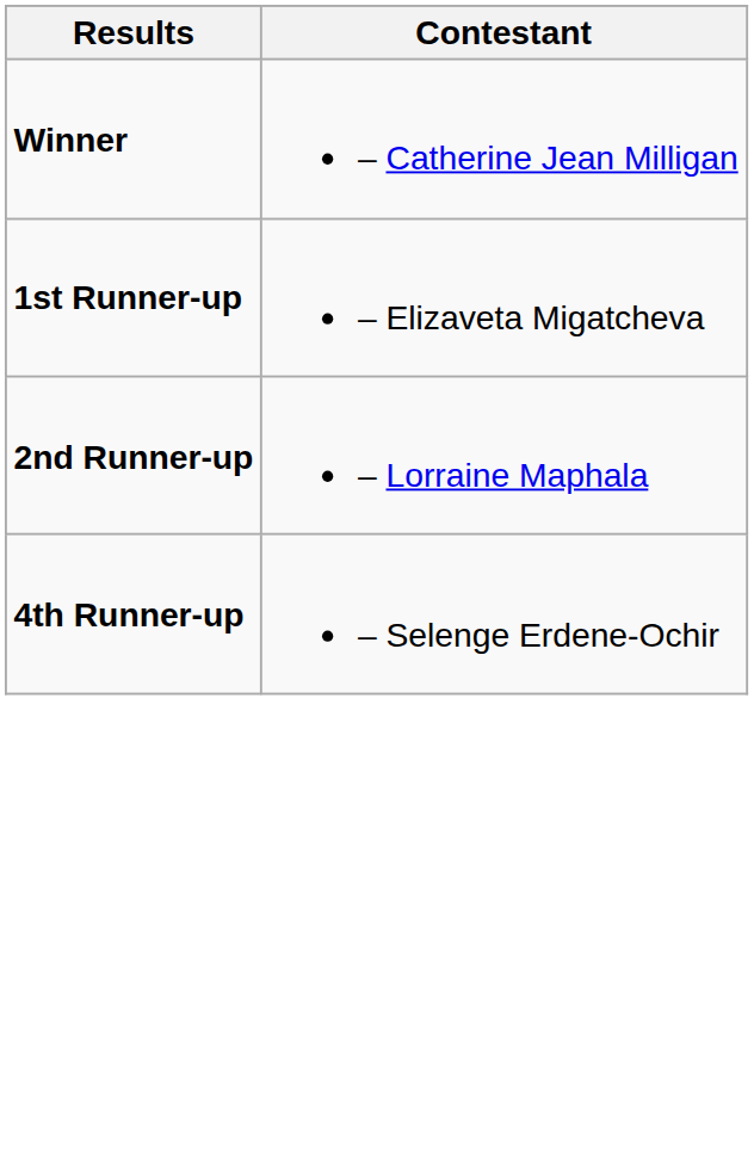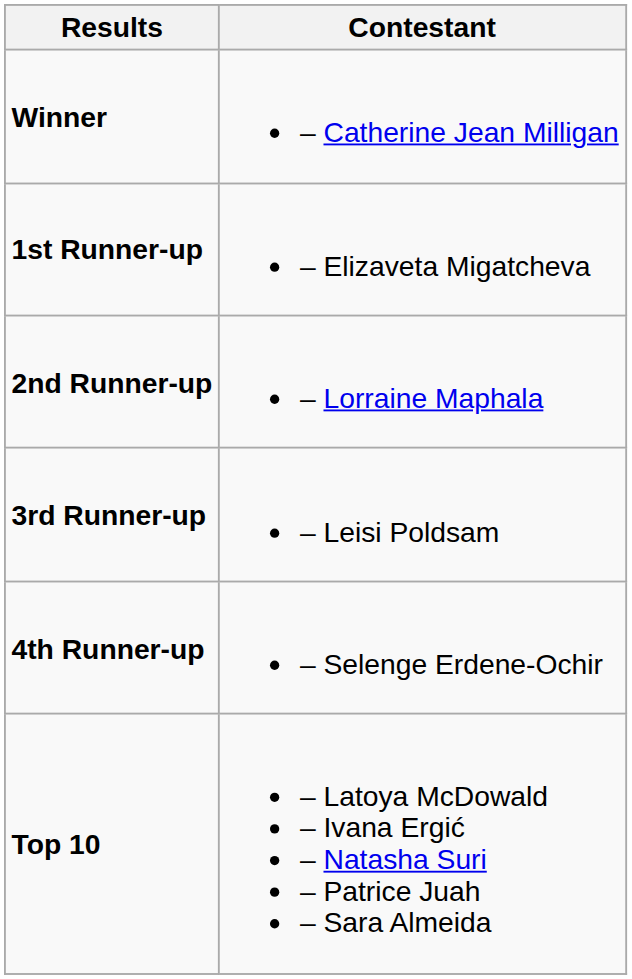 <table class="wikitable sortable" style="font-size:95%;">
 <tr>
 <th>Results</th>
 <th>Contestant</th>
 </tr>
 <tr>
 <td><strong>Winner</strong></td>
 <td><br><ul><li><strong></strong> – <a href='#'>Catherine Jean Milligan</a></li></ul></td>
 </tr>
 <tr>
 <td><strong>1st Runner-up</strong></td>
 <td><br><ul><li><strong></strong> – Elizaveta Migatcheva</li></ul></td>
 </tr>
 <tr>
 <td><strong>2nd Runner-up</strong></td>
 <td><br><ul><li><strong></strong> – <a href='#'>Lorraine Maphala</a></li></ul></td>
 </tr>
 <tr>
+<td><strong>3rd Runner-up</strong></td>
+<td><br><ul><li><strong></strong> – Leisi Poldsam</li></ul></td>
+</tr>
+<tr>
 <td><strong>4th Runner-up</strong></td>
 <td><br><ul><li><strong></strong> – Selenge Erdene-Ochir</li></ul></td>
 </tr>
+<tr>
+<td><strong>Top 10</strong></td>
+<td><br><ul><li><strong></strong> – Latoya McDowald</li><li><strong></strong> – Ivana Ergić</li><li><strong></strong> – <a href='#'>Natasha Suri</a></li><li><strong></strong> – Patrice Juah</li><li><strong></strong> – Sara Almeida</li></ul></td>
+</tr>
 </table>
